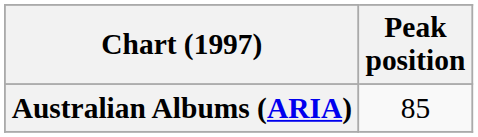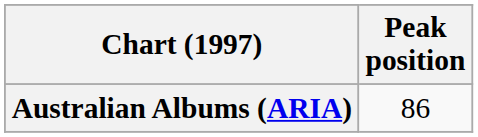 <table class="wikitable plainrowheaders">
 <tr>
 <th>Chart (1997)</th>
 <th>Peak<br>position</th>
 </tr>
 <tr>
 <th scope="row">Australian Albums (<a href='#'>ARIA</a>)</th>
-<td style="text-align:center;">85</td>
+<td style="text-align:center;">86</td>
 </tr>
 </table>
